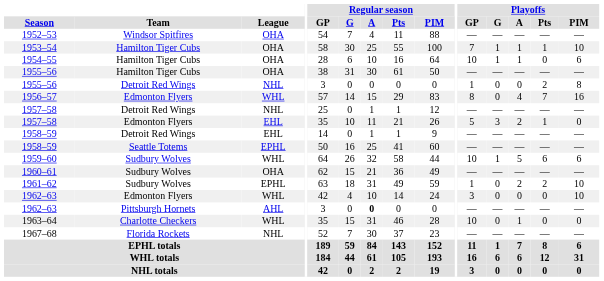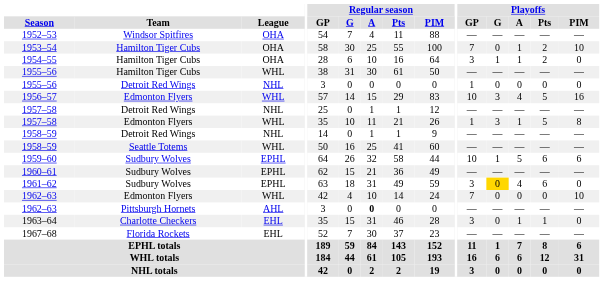 <table border="0" cellpadding="1" cellspacing="0" style="text-align:center; width:60em">
 <tr bgcolor="#e0e0e0">
 <th colspan="3" bgcolor="#ffffff"></th>
 <th rowspan="100" bgcolor="#ffffff"></th>
 <th colspan="5"><a href='#'>Regular season</a></th>
 <th rowspan="100" bgcolor="#ffffff"></th>
 <th colspan="5"><a href='#'>Playoffs</a></th>
 </tr>
 <tr bgcolor="#e0e0e0">
 <th><a href='#'>Season</a></th>
 <th>Team</th>
 <th>League</th>
 <th>GP</th>
 <th><a href='#'>G</a></th>
 <th><a href='#'>A</a></th>
 <th><a href='#'>Pts</a></th>
 <th><a href='#'>PIM</a></th>
 <th>GP</th>
 <th>G</th>
 <th>A</th>
 <th>Pts</th>
 <th>PIM</th>
 </tr>
 <tr>
 <td><a href='#'>1952–53</a></td>
 <td><a href='#'>Windsor Spitfires</a></td>
 <td><a href='#'>OHA</a></td>
 <td>54</td>
 <td>7</td>
 <td>4</td>
 <td>11</td>
 <td>88</td>
 <td>—</td>
 <td>—</td>
 <td>—</td>
 <td>—</td>
 <td>—</td>
 </tr>
 <tr bgcolor="#f0f0f0">
 <td><a href='#'>1953–54</a></td>
 <td><a href='#'>Hamilton Tiger Cubs</a></td>
 <td>OHA</td>
 <td>58</td>
 <td>30</td>
 <td>25</td>
 <td>55</td>
 <td>100</td>
 <td>7</td>
+<td>0</td>
 <td>1</td>
-<td>1</td>
-<td>1</td>
+<td>2</td>
 <td>10</td>
 </tr>
 <tr>
 <td><a href='#'>1954–55</a></td>
 <td>Hamilton Tiger Cubs</td>
 <td>OHA</td>
 <td>28</td>
 <td>6</td>
 <td>10</td>
 <td>16</td>
 <td>64</td>
-<td>10</td>
+<td>3</td>
 <td>1</td>
 <td>1</td>
+<td>2</td>
 <td>0</td>
-<td>6</td>
 </tr>
 <tr bgcolor="#f0f0f0">
 <td><a href='#'>1955–56</a></td>
 <td>Hamilton Tiger Cubs</td>
-<td>OHA</td>
+<td>WHL</td>
 <td>38</td>
 <td>31</td>
 <td>30</td>
 <td>61</td>
 <td>50</td>
 <td>—</td>
 <td>—</td>
 <td>—</td>
 <td>—</td>
 <td>—</td>
 </tr>
 <tr>
 <td><a href='#'>1955–56</a></td>
 <td><a href='#'>Detroit Red Wings</a></td>
 <td><a href='#'>NHL</a></td>
 <td>3</td>
 <td>0</td>
 <td>0</td>
 <td>0</td>
 <td>0</td>
 <td>1</td>
 <td>0</td>
 <td>0</td>
-<td>2</td>
-<td>8</td>
+<td>0</td>
+<td>0</td>
 </tr>
 <tr bgcolor="#f0f0f0">
 <td><a href='#'>1956–57</a></td>
 <td><a href='#'>Edmonton Flyers</a></td>
 <td><a href='#'>WHL</a></td>
 <td>57</td>
 <td>14</td>
 <td>15</td>
 <td>29</td>
 <td>83</td>
-<td>8</td>
-<td>0</td>
+<td>10</td>
+<td>3</td>
 <td>4</td>
-<td>7</td>
+<td>5</td>
 <td>16</td>
 </tr>
 <tr>
 <td><a href='#'>1957–58</a></td>
 <td>Detroit Red Wings</td>
 <td>NHL</td>
 <td>25</td>
 <td>0</td>
 <td>1</td>
 <td>1</td>
 <td>12</td>
 <td>—</td>
 <td>—</td>
 <td>—</td>
 <td>—</td>
 <td>—</td>
 </tr>
 <tr bgcolor="#f0f0f0">
 <td><a href='#'>1957–58</a></td>
 <td>Edmonton Flyers</td>
-<td><a href='#'>EHL</a></td>
+<td>WHL</td>
 <td>35</td>
 <td>10</td>
 <td>11</td>
 <td>21</td>
 <td>26</td>
+<td>1</td>
+<td>3</td>
+<td>1</td>
 <td>5</td>
-<td>3</td>
-<td>2</td>
-<td>1</td>
-<td>0</td>
+<td>8</td>
 </tr>
 <tr>
 <td><a href='#'>1958–59</a></td>
 <td>Detroit Red Wings</td>
-<td>EHL</td>
+<td>NHL</td>
 <td>14</td>
 <td>0</td>
 <td>1</td>
 <td>1</td>
 <td>9</td>
 <td>—</td>
 <td>—</td>
 <td>—</td>
 <td>—</td>
 <td>—</td>
 </tr>
 <tr bgcolor="#f0f0f0">
 <td><a href='#'>1958–59</a></td>
 <td><a href='#'>Seattle Totems</a></td>
-<td><a href='#'>EPHL</a></td>
+<td>WHL</td>
 <td>50</td>
 <td>16</td>
 <td>25</td>
 <td>41</td>
 <td>60</td>
 <td>—</td>
 <td>—</td>
 <td>—</td>
 <td>—</td>
 <td>—</td>
 </tr>
 <tr>
 <td><a href='#'>1959–60</a></td>
 <td><a href='#'>Sudbury Wolves</a></td>
-<td>WHL</td>
+<td><a href='#'>EPHL</a></td>
 <td>64</td>
 <td>26</td>
 <td>32</td>
 <td>58</td>
 <td>44</td>
 <td>10</td>
 <td>1</td>
 <td>5</td>
 <td>6</td>
 <td>6</td>
 </tr>
 <tr bgcolor="#f0f0f0">
 <td><a href='#'>1960–61</a></td>
 <td>Sudbury Wolves</td>
-<td>OHA</td>
+<td>EPHL</td>
 <td>62</td>
 <td>15</td>
 <td>21</td>
 <td>36</td>
 <td>49</td>
 <td>—</td>
 <td>—</td>
 <td>—</td>
 <td>—</td>
 <td>—</td>
 </tr>
 <tr>
 <td><a href='#'>1961–62</a></td>
 <td>Sudbury Wolves</td>
 <td>EPHL</td>
 <td>63</td>
 <td>18</td>
 <td>31</td>
 <td>49</td>
 <td>59</td>
-<td>1</td>
+<td>3</td>
+<td style="background: gold;">0</td>
+<td>4</td>
+<td>6</td>
 <td>0</td>
-<td>2</td>
-<td>2</td>
-<td>10</td>
 </tr>
 <tr bgcolor="#f0f0f0">
 <td><a href='#'>1962–63</a></td>
 <td>Edmonton Flyers</td>
 <td>WHL</td>
 <td>42</td>
 <td>4</td>
 <td>10</td>
 <td>14</td>
 <td>24</td>
-<td>3</td>
+<td>7</td>
 <td>0</td>
 <td>0</td>
 <td>0</td>
 <td>10</td>
 </tr>
 <tr>
 <td><a href='#'>1962–63</a></td>
 <td><a href='#'>Pittsburgh Hornets</a></td>
 <td><a href='#'>AHL</a></td>
 <td>3</td>
 <td>0</td>
 <td><strong>0</strong></td>
 <td>0</td>
 <td>0</td>
 <td>—</td>
 <td>—</td>
 <td>—</td>
 <td>—</td>
 <td>—</td>
 </tr>
 <tr bgcolor="#f0f0f0">
 <td>1963–64</td>
 <td><a href='#'>Charlotte Checkers</a></td>
-<td>WHL</td>
+<td><a href='#'>EHL</a></td>
 <td>35</td>
 <td>15</td>
 <td>31</td>
 <td>46</td>
 <td>28</td>
-<td>10</td>
+<td>3</td>
 <td>0</td>
 <td>1</td>
-<td>0</td>
+<td>1</td>
 <td>0</td>
 </tr>
 <tr>
 <td>1967–68</td>
 <td><a href='#'>Florida Rockets</a></td>
-<td>NHL</td>
+<td>EHL</td>
 <td>52</td>
 <td>7</td>
 <td>30</td>
 <td>37</td>
 <td>23</td>
 <td>—</td>
 <td>—</td>
 <td>—</td>
 <td>—</td>
 <td>—</td>
 </tr>
 <tr bgcolor="#e0e0e0">
 <th colspan="3">EPHL totals</th>
 <th>189</th>
 <th>59</th>
 <th>84</th>
 <th>143</th>
 <th>152</th>
 <th>11</th>
 <th>1</th>
 <th>7</th>
 <th>8</th>
 <th>6</th>
 </tr>
 <tr bgcolor="#e0e0e0">
 <th colspan="3">WHL totals</th>
 <th>184</th>
 <th>44</th>
 <th>61</th>
 <th>105</th>
 <th>193</th>
 <th>16</th>
 <th>6</th>
 <th>6</th>
 <th>12</th>
 <th>31</th>
 </tr>
 <tr bgcolor="#e0e0e0">
 <th colspan="3">NHL totals</th>
 <th>42</th>
 <th>0</th>
 <th>2</th>
 <th>2</th>
 <th>19</th>
 <th>3</th>
 <th>0</th>
 <th>0</th>
 <th>0</th>
 <th>0</th>
 </tr>
 </table>
